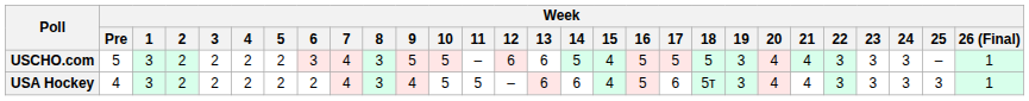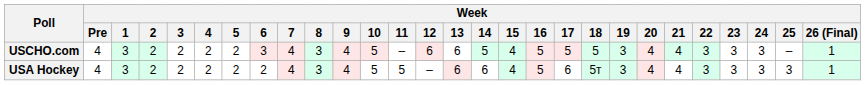 <table class="wikitable" style="white-space:nowrap;">
 <tr>
 <th scope="col" width="100" rowspan="2">Poll</th>
 <th colspan="28">Week</th>
 </tr>
 <tr>
 <th scope="col" width="30">Pre</th>
 <th scope="col" width="30">1</th>
 <th scope="col" width="30">2</th>
 <th scope="col" width="30">3</th>
 <th scope="col" width="30">4</th>
 <th scope="col" width="30">5</th>
 <th scope="col" width="30">6</th>
 <th scope="col" width="30">7</th>
 <th scope="col" width="30">8</th>
 <th scope="col" width="30">9</th>
 <th scope="col" width="30">10</th>
 <th scope="col" width="30">11</th>
 <th scope="col" width="30">12</th>
 <th scope="col" width="30">13</th>
 <th scope="col" width="30">14</th>
 <th scope="col" width="30">15</th>
 <th scope="col" width="30">16</th>
 <th scope="col" width="30">17</th>
 <th scope="col" width="30">18</th>
 <th scope="col" width="30">19</th>
 <th scope="col" width="30">20</th>
 <th scope="col" width="30">21</th>
 <th scope="col" width="30">22</th>
 <th scope="col" width="30">23</th>
 <th scope="col" width="30">24</th>
 <th scope="col" width="30">25</th>
 <th scope="col" width="30">26 (Final)</th>
 </tr>
 <tr style="text-align:center;">
 <th>USCHO.com</th>
-<td bgcolor=FFFFFF>5</td>
+<td bgcolor=FFFFFF>4</td>
 <td bgcolor=D8FFEB>3 </td>
 <td bgcolor=D8FFEB>2 </td>
 <td bgcolor=FFFFFF>2 </td>
 <td bgcolor=FFFFFF>2 </td>
 <td bgcolor=FFFFFF>2 </td>
 <td bgcolor=FFE6E6>3 </td>
 <td bgcolor=FFE6E6>4 </td>
 <td bgcolor=D8FFEB>3 </td>
-<td bgcolor=FFE6E6>5 </td>
+<td bgcolor=FFE6E6>4 </td>
 <td bgcolor=FFE6E6>5</td>
 <td bgcolor=FFFFFF>–</td>
 <td bgcolor=FFE6E6>6</td>
 <td bgcolor=FFFFFF>6</td>
 <td bgcolor=D8FFEB>5 </td>
 <td bgcolor=D8FFEB>4 </td>
 <td bgcolor=FFE6E6>5</td>
 <td bgcolor=FFE6E6>5</td>
 <td bgcolor=D8FFEB>5</td>
 <td bgcolor=D8FFEB>3</td>
 <td bgcolor=FFE6E6>4</td>
 <td bgcolor=D8FFEB>4</td>
 <td bgcolor=D8FFEB>3</td>
 <td bgcolor=FFFFFF>3</td>
 <td bgcolor=FFFFFF>3</td>
 <td bgcolor=FFFFFF>–</td>
 <td bgcolor=D8FFEB>1 </td>
 </tr>
 <tr style="text-align:center;">
 <th>USA Hockey</th>
 <td bgcolor=FFFFFF>4</td>
 <td bgcolor=D8FFEB>3 </td>
 <td bgcolor=D8FFEB>2 </td>
 <td bgcolor=FFFFFF>2 </td>
 <td bgcolor=FFFFFF>2 </td>
 <td bgcolor=FFFFFF>2 </td>
 <td bgcolor=FFFFFF>2 </td>
 <td bgcolor=FFE6E6>4</td>
 <td bgcolor=D8FFEB>3</td>
 <td bgcolor=FFE6E6>4 </td>
 <td bgcolor=FFFFFF>5</td>
 <td bgcolor=FFFFFF>5</td>
 <td bgcolor=FFFFFF>–</td>
 <td bgcolor=FFE6E6>6</td>
 <td bgcolor=FFFFFF>6</td>
 <td bgcolor=D8FFEB>4</td>
 <td bgcolor=FFE6E6>5</td>
 <td bgcolor=FFFFFF>6</td>
 <td bgcolor=D8FFEB>5т</td>
 <td bgcolor=D8FFEB>3</td>
 <td bgcolor=FFE6E6>4</td>
 <td bgcolor=FFFFFF>4</td>
 <td bgcolor=D8FFEB>3</td>
 <td bgcolor=FFFFFF>3</td>
 <td bgcolor=FFFFFF>3</td>
 <td bgcolor=FFFFFF>3</td>
 <td bgcolor=D8FFEB>1 </td>
 </tr>
 </table>
